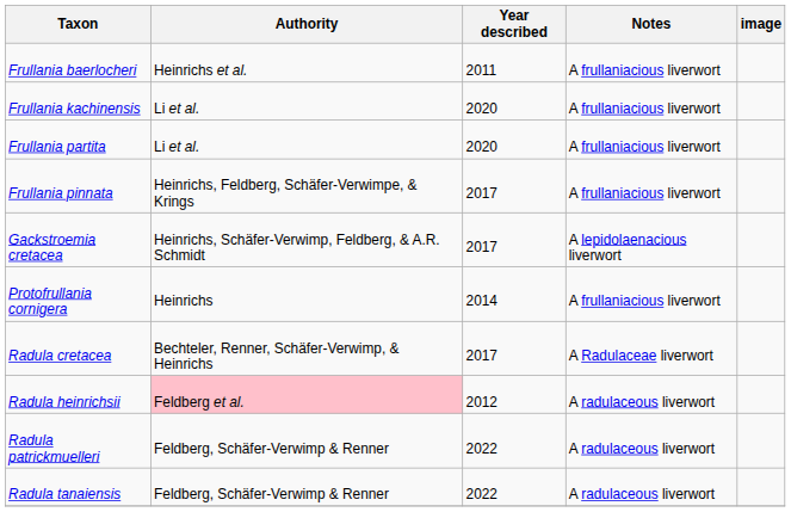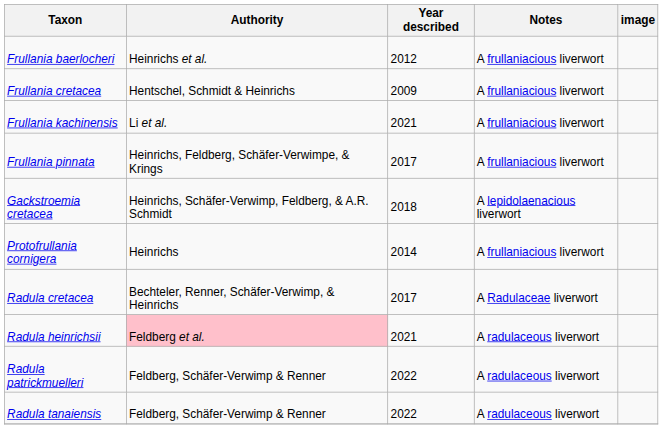 <table class="wikitable sortable" align="center" width="100%">
 <tr>
 <th>Taxon</th>
 <th>Authority</th>
 <th>Year described</th>
 <th>Notes</th>
 <th>image</th>
 </tr>
 <tr>
 <td><br><em><a href='#'>Frullania baerlocheri</a></em></td>
 <td><br>Heinrichs <em>et al.</em></td>
-<td><br>2011</td>
+<td><br>2012</td>
+<td><br>A <a href='#'>frullaniacious</a> liverwort</td>
+<td></td>
+</tr>
+<tr>
+<td><br><em><a href='#'>Frullania cretacea</a></em></td>
+<td><br>Hentschel, Schmidt & Heinrichs</td>
+<td><br>2009</td>
 <td><br>A <a href='#'>frullaniacious</a> liverwort</td>
 <td></td>
 </tr>
 <tr>
 <td><br><em><a href='#'>Frullania kachinensis</a></em></td>
 <td><br>Li <em>et al.</em></td>
-<td><br>2020</td>
-<td><br>A <a href='#'>frullaniacious</a> liverwort</td>
-<td></td>
-</tr>
-<tr>
-<td><br><em><a href='#'>Frullania partita</a></em></td>
-<td><br>Li <em>et al.</em></td>
-<td><br>2020</td>
+<td><br>2021</td>
 <td><br>A <a href='#'>frullaniacious</a> liverwort</td>
 <td></td>
 </tr>
 <tr>
 <td><br><em><a href='#'>Frullania pinnata</a></em></td>
 <td><br>Heinrichs, Feldberg, Schäfer-Verwimpe, & Krings</td>
 <td><br>2017</td>
 <td><br>A <a href='#'>frullaniacious</a> liverwort</td>
 <td></td>
 </tr>
 <tr>
 <td><br><em><a href='#'>Gackstroemia cretacea</a></em></td>
 <td><br>Heinrichs, Schäfer-Verwimp, Feldberg, & A.R. Schmidt</td>
-<td><br>2017</td>
+<td><br>2018</td>
 <td><br>A <a href='#'>lepidolaenacious</a> liverwort</td>
 <td></td>
 </tr>
 <tr>
 <td><br><em><a href='#'>Protofrullania cornigera</a></em></td>
 <td><br>Heinrichs</td>
 <td><br>2014</td>
 <td><br>A <a href='#'>frullaniacious</a> liverwort</td>
 <td></td>
 </tr>
 <tr>
 <td><br><em><a href='#'>Radula cretacea</a></em></td>
 <td><br>Bechteler, Renner, Schäfer-Verwimp, & Heinrichs</td>
 <td><br>2017</td>
 <td><br>A <a href='#'>Radulaceae</a> liverwort</td>
 <td><br></td>
 </tr>
 <tr>
 <td><br><em><a href='#'>Radula heinrichsii</a></em></td>
 <td style="background: pink;"><br>Feldberg <em>et al.</em></td>
-<td><br>2012</td>
+<td><br>2021</td>
 <td><br>A <a href='#'>radulaceous</a> liverwort</td>
 <td></td>
 </tr>
 <tr>
 <td><br><em><a href='#'>Radula patrickmuelleri</a></em></td>
 <td><br>Feldberg, Schäfer-Verwimp & Renner</td>
 <td><br>2022</td>
 <td><br>A <a href='#'>radulaceous</a> liverwort</td>
 <td></td>
 </tr>
 <tr>
 <td><br><em><a href='#'>Radula tanaiensis</a></em></td>
 <td><br>Feldberg, Schäfer-Verwimp & Renner</td>
 <td><br>2022</td>
 <td><br>A <a href='#'>radulaceous</a> liverwort</td>
 <td></td>
 </tr>
 <tr>
 </tr>
 </table>
